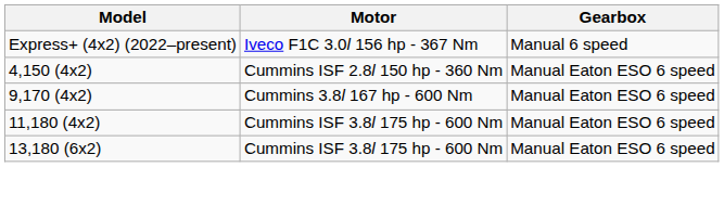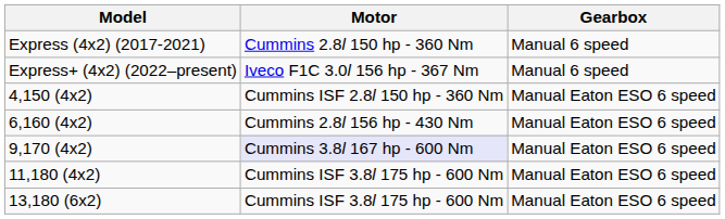 <table class="wikitable">
 <tr>
 <th>Model</th>
 <th>Motor</th>
 <th>Gearbox</th>
+</tr>
+<tr>
+<td>Express (4x2) (2017-2021)</td>
+<td><a href='#'>Cummins</a> 2.8<em>l</em> 150 hp - 360 Nm</td>
+<td>Manual 6 speed</td>
 </tr>
 <tr>
 <td>Express+ (4x2) (2022–present)</td>
 <td><a href='#'>Iveco</a> F1C 3.0<em>l</em> 156 hp - 367 Nm</td>
 <td>Manual 6 speed</td>
 </tr>
 <tr>
 <td>4,150 (4x2)</td>
 <td>Cummins ISF 2.8<em>l</em> 150 hp - 360 Nm</td>
 <td>Manual Eaton ESO 6 speed</td>
 </tr>
 <tr>
+<td>6,160 (4x2)</td>
+<td>Cummins 2.8<em>l</em> 156 hp - 430 Nm</td>
+<td>Manual Eaton ESO 6 speed</td>
+</tr>
+<tr>
 <td>9,170 (4x2)</td>
-<td>Cummins 3.8<em>l</em> 167 hp - 600 Nm</td>
+<td style="background: lavender;">Cummins 3.8<em>l</em> 167 hp - 600 Nm</td>
 <td>Manual Eaton ESO 6 speed</td>
 </tr>
 <tr>
 <td>11,180 (4x2)</td>
 <td>Cummins ISF 3.8<em>l</em> 175 hp - 600 Nm</td>
 <td>Manual Eaton ESO 6 speed</td>
 </tr>
 <tr>
 <td>13,180 (6x2)</td>
 <td>Cummins ISF 3.8<em>l</em> 175 hp - 600 Nm</td>
 <td>Manual Eaton ESO 6 speed</td>
 </tr>
 </table>
